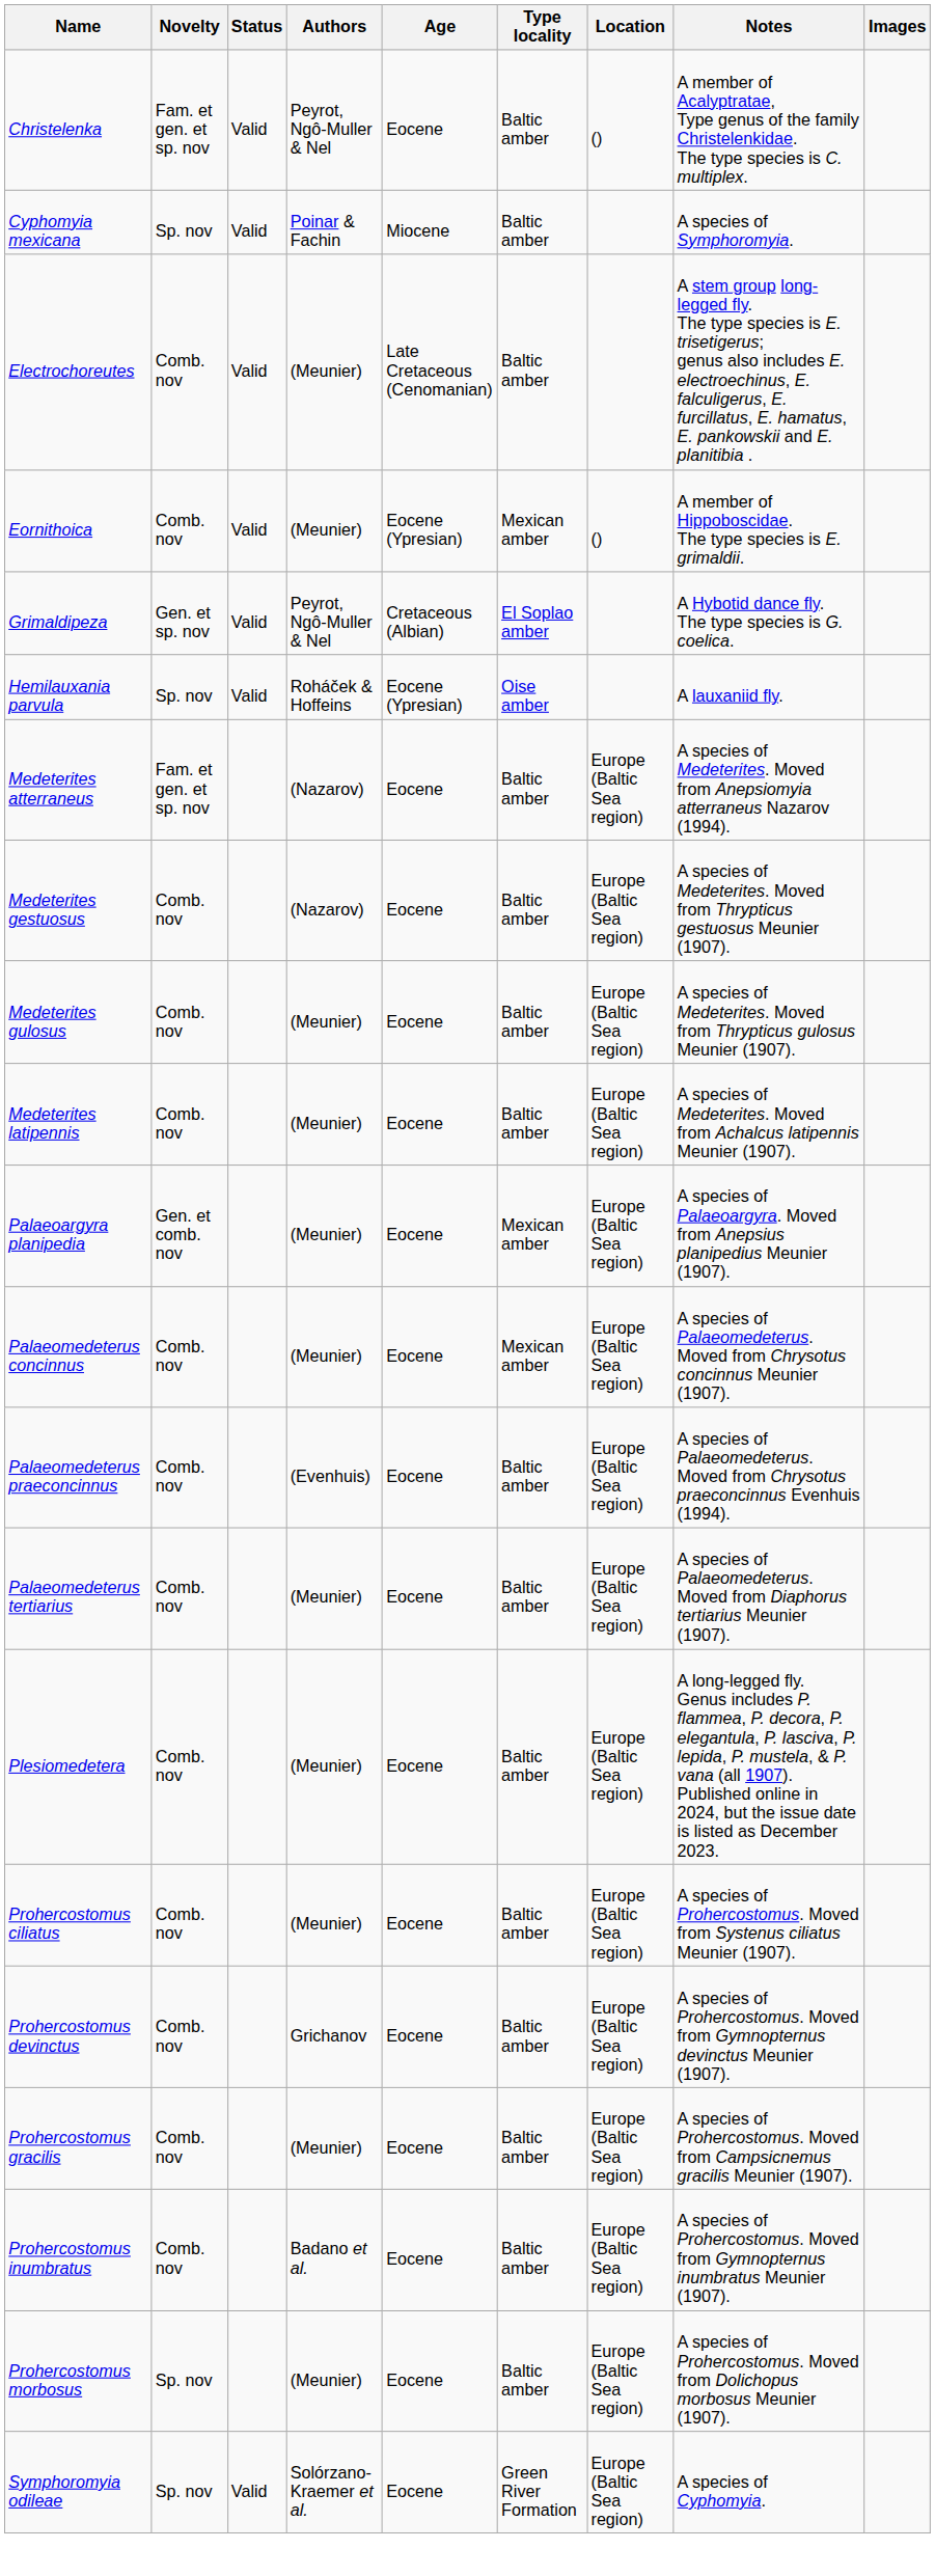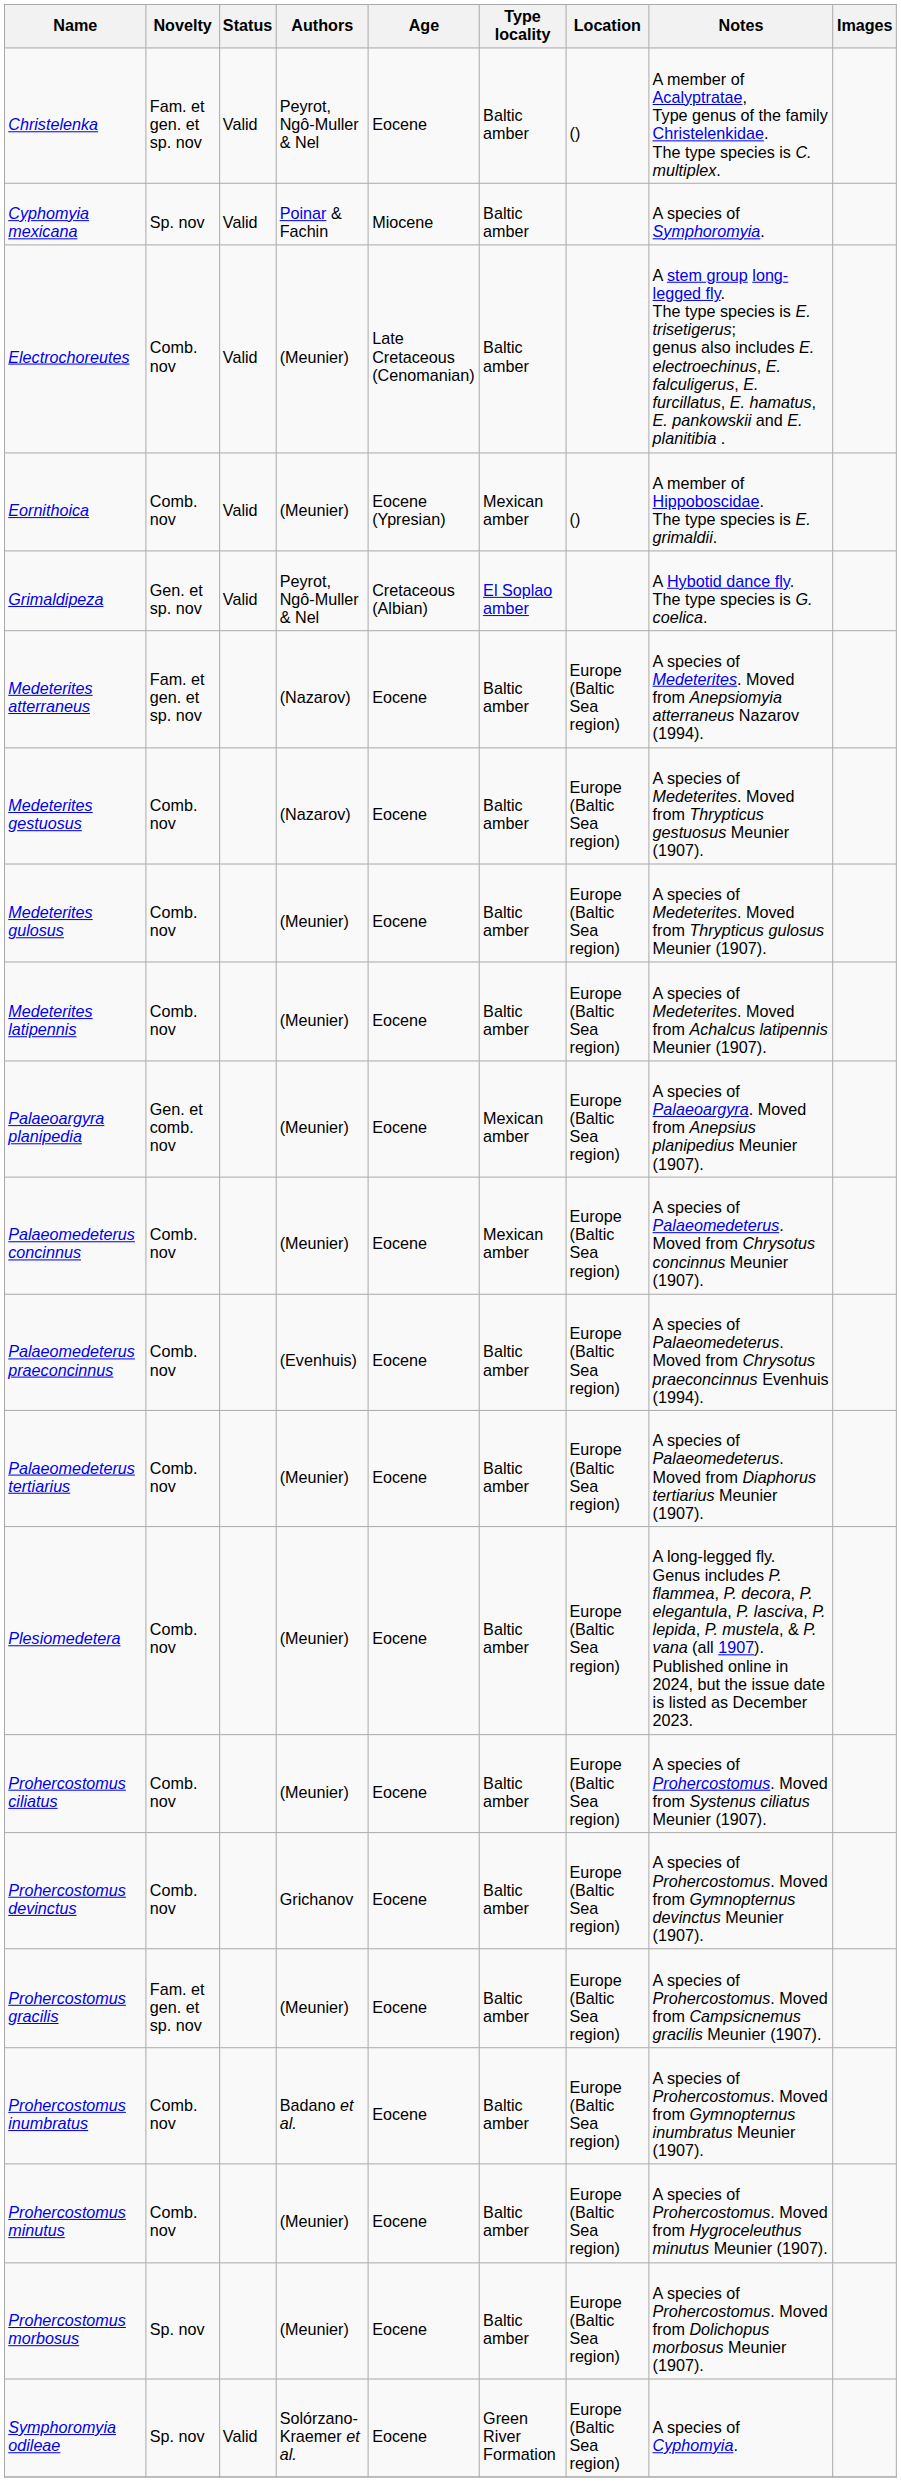 <table class="wikitable sortable" align="center" width="100%">
 <tr>
 <th>Name</th>
 <th>Novelty</th>
 <th>Status</th>
 <th>Authors</th>
 <th>Age</th>
 <th>Type locality</th>
 <th>Location</th>
 <th>Notes</th>
 <th>Images</th>
 </tr>
 <tr>
 <td><br><em><a href='#'>Christelenka</a></em></td>
 <td><br>Fam. et gen. et sp. nov</td>
 <td><br>Valid</td>
 <td><br>Peyrot, Ngô-Muller & Nel</td>
 <td><br>Eocene</td>
 <td><br>Baltic amber</td>
 <td><br><br>()</td>
 <td><br>A member of <a href='#'>Acalyptratae</a>,<br> Type genus of the family <a href='#'>Christelenkidae</a>.<br> The type species is <em>C. multiplex</em>.</td>
 <td></td>
 </tr>
 <tr>
 <td><br><em><a href='#'>Cyphomyia mexicana</a></em></td>
 <td><br>Sp. nov</td>
 <td><br>Valid</td>
 <td><br><a href='#'>Poinar</a> & Fachin</td>
 <td><br>Miocene</td>
 <td><br>Baltic amber</td>
 <td><br></td>
 <td><br>A species of <em><a href='#'>Symphoromyia</a></em>.</td>
 <td></td>
 </tr>
 <tr>
 <td><br><em><a href='#'>Electrochoreutes</a></em></td>
 <td><br>Comb. nov</td>
 <td><br>Valid</td>
 <td><br>(Meunier)</td>
 <td><br>Late Cretaceous<br>(Cenomanian)</td>
 <td><br>Baltic amber</td>
 <td><br></td>
 <td><br>A <a href='#'>stem group</a> <a href='#'>long-legged fly</a>.<br> The type species is <em>E. trisetigerus</em>;<br> genus also includes <em>E. electroechinus</em>, <em>E. falculigerus</em>, <em>E. furcillatus</em>, <em>E. hamatus</em>, <em>E. pankowskii</em> and <em>E. planitibia</em> .</td>
 <td></td>
 </tr>
 <tr>
 <td><br><em><a href='#'>Eornithoica</a></em></td>
 <td><br>Comb. nov</td>
 <td><br>Valid</td>
 <td><br>(Meunier)</td>
 <td><br>Eocene<br>(Ypresian)</td>
 <td><br>Mexican amber</td>
 <td><br><br>()</td>
 <td><br>A member of <a href='#'>Hippoboscidae</a>.<br> The type species is <em>E. grimaldii</em>.</td>
 <td><br></td>
 </tr>
 <tr>
 <td><br><em><a href='#'>Grimaldipeza</a></em></td>
 <td><br>Gen. et sp. nov</td>
 <td><br>Valid</td>
 <td><br>Peyrot, Ngô-Muller & Nel</td>
 <td><br>Cretaceous<br>(Albian)</td>
 <td><br><a href='#'>El Soplao amber</a></td>
 <td><br></td>
 <td><br>A <a href='#'>Hybotid dance fly</a>.<br>The type species is <em>G. coelica</em>.</td>
-<td></td>
-</tr>
-<tr>
-<td><br><em><a href='#'>Hemilauxania parvula</a></em></td>
-<td><br>Sp. nov</td>
-<td><br>Valid</td>
-<td><br>Roháček & Hoffeins</td>
-<td><br>Eocene<br> (Ypresian)</td>
-<td><br><a href='#'>Oise amber</a></td>
-<td><br></td>
-<td><br>A <a href='#'>lauxaniid fly</a>.</td>
 <td></td>
 </tr>
 <tr>
 <td><br><em><a href='#'>Medeterites atterraneus</a></em></td>
 <td><br>Fam. et gen. et sp. nov</td>
 <td></td>
 <td><br>(Nazarov)</td>
 <td><br>Eocene</td>
 <td><br>Baltic amber</td>
 <td><br>Europe (Baltic Sea region)</td>
 <td><br>A species of <em><a href='#'>Medeterites</a></em>. Moved from <em>Anepsiomyia atterraneus</em> Nazarov (1994).</td>
 <td></td>
 </tr>
 <tr>
 <td><br><em><a href='#'>Medeterites gestuosus</a></em></td>
 <td><br>Comb. nov</td>
 <td></td>
 <td><br>(Nazarov)</td>
 <td><br>Eocene</td>
 <td><br>Baltic amber</td>
 <td><br>Europe (Baltic Sea region)</td>
 <td><br>A species of <em>Medeterites</em>. Moved from <em>Thrypticus gestuosus</em> Meunier (1907).</td>
 <td></td>
 </tr>
 <tr>
 <td><br><em><a href='#'>Medeterites gulosus</a></em></td>
 <td><br>Comb. nov</td>
 <td></td>
 <td><br>(Meunier)</td>
 <td><br>Eocene</td>
 <td><br>Baltic amber</td>
 <td><br>Europe (Baltic Sea region)</td>
 <td><br>A species of <em>Medeterites</em>. Moved from <em>Thrypticus gulosus</em> Meunier (1907).</td>
 <td></td>
 </tr>
 <tr>
 <td><br><em><a href='#'>Medeterites latipennis</a></em></td>
 <td><br>Comb. nov</td>
 <td></td>
 <td><br>(Meunier)</td>
 <td><br>Eocene</td>
 <td><br>Baltic amber</td>
 <td><br>Europe (Baltic Sea region)</td>
 <td><br>A species of <em>Medeterites</em>. Moved from <em>Achalcus latipennis</em> Meunier (1907).</td>
 <td></td>
 </tr>
 <tr>
 <td><br><em><a href='#'>Palaeoargyra planipedia</a></em></td>
 <td><br>Gen. et comb. nov</td>
 <td></td>
 <td><br>(Meunier)</td>
 <td><br>Eocene</td>
 <td><br>Mexican amber</td>
 <td><br>Europe (Baltic Sea region)</td>
 <td><br>A species of <em><a href='#'>Palaeoargyra</a></em>. Moved from <em>Anepsius planipedius</em> Meunier (1907).</td>
 <td></td>
 </tr>
 <tr>
 <td><br><em><a href='#'>Palaeomedeterus concinnus</a></em></td>
 <td><br>Comb. nov</td>
 <td></td>
 <td><br>(Meunier)</td>
 <td><br>Eocene</td>
 <td><br>Mexican amber</td>
 <td><br>Europe (Baltic Sea region)</td>
 <td><br>A species of <em><a href='#'>Palaeomedeterus</a></em>. Moved from <em>Chrysotus concinnus</em> Meunier (1907).</td>
 <td></td>
 </tr>
 <tr>
 <td><br><em><a href='#'>Palaeomedeterus praeconcinnus</a></em></td>
 <td><br>Comb. nov</td>
 <td></td>
 <td><br>(Evenhuis)</td>
 <td><br>Eocene</td>
 <td><br>Baltic amber</td>
 <td><br>Europe (Baltic Sea region)</td>
 <td><br>A species of <em>Palaeomedeterus</em>. Moved from <em>Chrysotus praeconcinnus</em> Evenhuis (1994).</td>
 <td></td>
 </tr>
 <tr>
 <td><br><em><a href='#'>Palaeomedeterus tertiarius</a></em></td>
 <td><br>Comb. nov</td>
 <td></td>
 <td><br>(Meunier)</td>
 <td><br>Eocene</td>
 <td><br>Baltic amber</td>
 <td><br>Europe (Baltic Sea region)</td>
 <td><br>A species of <em>Palaeomedeterus</em>. Moved from <em>Diaphorus tertiarius</em> Meunier (1907).</td>
 <td></td>
 </tr>
 <tr>
 <td><br><em><a href='#'>Plesiomedetera</a></em></td>
 <td><br>Comb. nov</td>
 <td></td>
 <td><br>(Meunier)</td>
 <td><br>Eocene</td>
 <td><br>Baltic amber</td>
 <td><br>Europe (Baltic Sea region)</td>
 <td><br>A long-legged fly.<br> Genus includes <em>P. flammea</em>, <em>P. decora</em>, <em>P. elegantula</em>, <em>P. lasciva</em>, <em>P. lepida</em>, <em>P. mustela</em>, & <em>P. vana</em> (all <a href='#'>1907</a>).<br> Published online in 2024, but the issue date is listed as December 2023.</td>
 <td></td>
 </tr>
 <tr>
 <td><br><em><a href='#'>Prohercostomus ciliatus</a></em></td>
 <td><br>Comb. nov</td>
 <td></td>
 <td><br>(Meunier)</td>
 <td><br>Eocene</td>
 <td><br>Baltic amber</td>
 <td><br>Europe (Baltic Sea region)</td>
 <td><br>A species of <em><a href='#'>Prohercostomus</a></em>. Moved from <em>Systenus ciliatus</em> Meunier (1907).</td>
 <td></td>
 </tr>
 <tr>
 <td><br><em><a href='#'>Prohercostomus devinctus</a></em></td>
 <td><br>Comb. nov</td>
 <td></td>
 <td><br>Grichanov</td>
 <td><br>Eocene</td>
 <td><br>Baltic amber</td>
 <td><br>Europe (Baltic Sea region)</td>
 <td><br>A species of <em>Prohercostomus</em>. Moved from <em>Gymnopternus devinctus</em> Meunier (1907).</td>
 <td></td>
 </tr>
 <tr>
 <td><br><em><a href='#'>Prohercostomus gracilis</a></em></td>
-<td><br>Comb. nov</td>
+<td><br>Fam. et gen. et sp. nov</td>
 <td></td>
 <td><br>(Meunier)</td>
 <td><br>Eocene</td>
 <td><br>Baltic amber</td>
 <td><br>Europe (Baltic Sea region)</td>
 <td><br>A species of <em>Prohercostomus</em>. Moved from <em>Campsicnemus gracilis</em> Meunier (1907).</td>
 <td></td>
 </tr>
 <tr>
 <td><br><em><a href='#'>Prohercostomus inumbratus</a></em></td>
 <td><br>Comb. nov</td>
 <td></td>
 <td><br>Badano <em>et al.</em></td>
 <td><br>Eocene</td>
 <td><br>Baltic amber</td>
 <td><br>Europe (Baltic Sea region)</td>
 <td><br>A species of <em>Prohercostomus</em>. Moved from <em>Gymnopternus inumbratus</em> Meunier (1907).</td>
+<td></td>
+</tr>
+<tr>
+<td><br><em><a href='#'>Prohercostomus minutus</a></em></td>
+<td><br>Comb. nov</td>
+<td></td>
+<td><br>(Meunier)</td>
+<td><br>Eocene</td>
+<td><br>Baltic amber</td>
+<td><br>Europe (Baltic Sea region)</td>
+<td><br>A species of <em>Prohercostomus</em>. Moved from <em>Hygroceleuthus minutus</em> Meunier (1907).</td>
 <td></td>
 </tr>
 <tr>
 <td><br><em><a href='#'>Prohercostomus morbosus</a></em></td>
 <td><br>Sp. nov</td>
 <td></td>
 <td><br>(Meunier)</td>
 <td><br>Eocene</td>
 <td><br>Baltic amber</td>
 <td><br>Europe (Baltic Sea region)</td>
 <td><br>A species of <em>Prohercostomus</em>. Moved from <em>Dolichopus morbosus</em> Meunier (1907).</td>
 <td></td>
 </tr>
 <tr>
 <td><br><em><a href='#'>Symphoromyia odileae</a></em></td>
 <td><br>Sp. nov</td>
 <td><br>Valid</td>
 <td><br>Solórzano-Kraemer <em>et al.</em></td>
 <td><br>Eocene</td>
 <td><br>Green River Formation</td>
 <td><br>Europe (Baltic Sea region)</td>
 <td><br>A species of <em><a href='#'>Cyphomyia</a></em>.</td>
 <td></td>
 </tr>
 <tr>
 </tr>
 </table>
